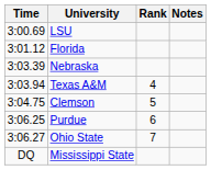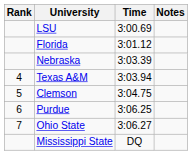 <table class="wikitable sortable" style="text-align:center">
 <tr>
+<th>Rank</th>
+<th>University</th>
 <th>Time</th>
-<th>University</th>
-<th>Rank</th>
 <th>Notes</th>
 </tr>
 <tr>
+<td></td>
+<td align=left><a href='#'>LSU</a></td>
 <td>3:00.69</td>
-<td align=left><a href='#'>LSU</a></td>
-<td></td>
 <td></td>
 </tr>
 <tr>
+<td></td>
+<td align=left><a href='#'>Florida</a></td>
 <td>3:01.12</td>
-<td align=left><a href='#'>Florida</a></td>
-<td></td>
 <td></td>
 </tr>
 <tr>
+<td></td>
+<td align=left><a href='#'>Nebraska</a></td>
 <td>3:03.39</td>
-<td align=left><a href='#'>Nebraska</a></td>
-<td></td>
 <td></td>
 </tr>
 <tr>
+<td>4</td>
+<td align=left><a href='#'>Texas A&M</a></td>
 <td>3:03.94</td>
-<td align=left><a href='#'>Texas A&M</a></td>
-<td>4</td>
 <td></td>
 </tr>
 <tr>
+<td>5</td>
+<td align=left><a href='#'>Clemson</a></td>
 <td>3:04.75</td>
-<td align=left><a href='#'>Clemson</a></td>
-<td>5</td>
 <td></td>
 </tr>
 <tr>
+<td>6</td>
+<td align=left><a href='#'>Purdue</a></td>
 <td>3:06.25</td>
-<td align=left><a href='#'>Purdue</a></td>
-<td>6</td>
 <td></td>
 </tr>
 <tr>
+<td>7</td>
+<td align=left><a href='#'>Ohio State</a></td>
 <td>3:06.27</td>
-<td align=left><a href='#'>Ohio State</a></td>
-<td>7</td>
 <td></td>
 </tr>
 <tr>
+<td></td>
+<td align=left><a href='#'>Mississippi State</a></td>
 <td>DQ</td>
-<td align=left><a href='#'>Mississippi State</a></td>
-<td></td>
 <td></td>
 </tr>
 </table>
